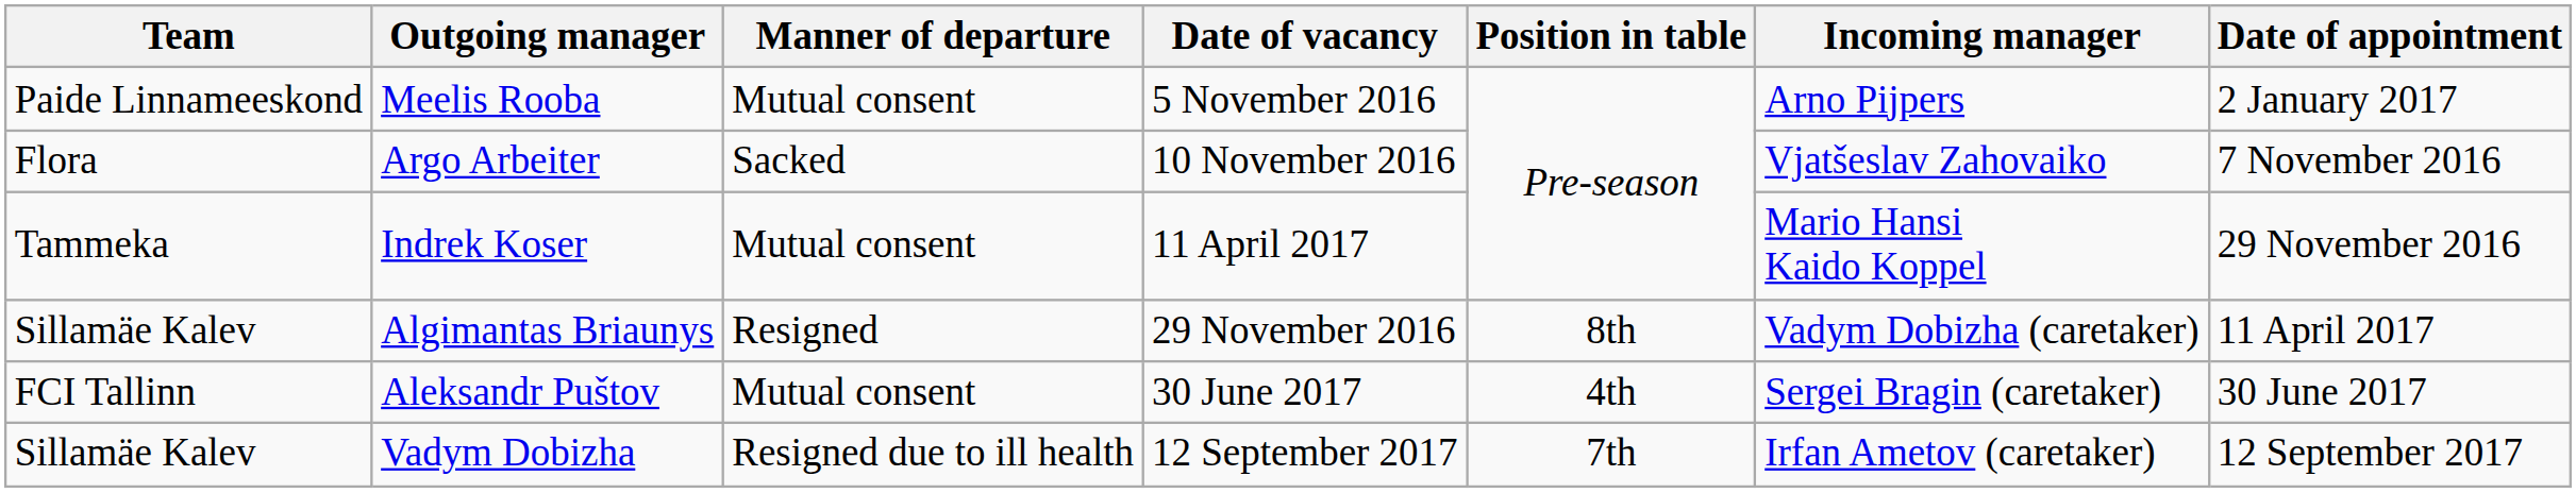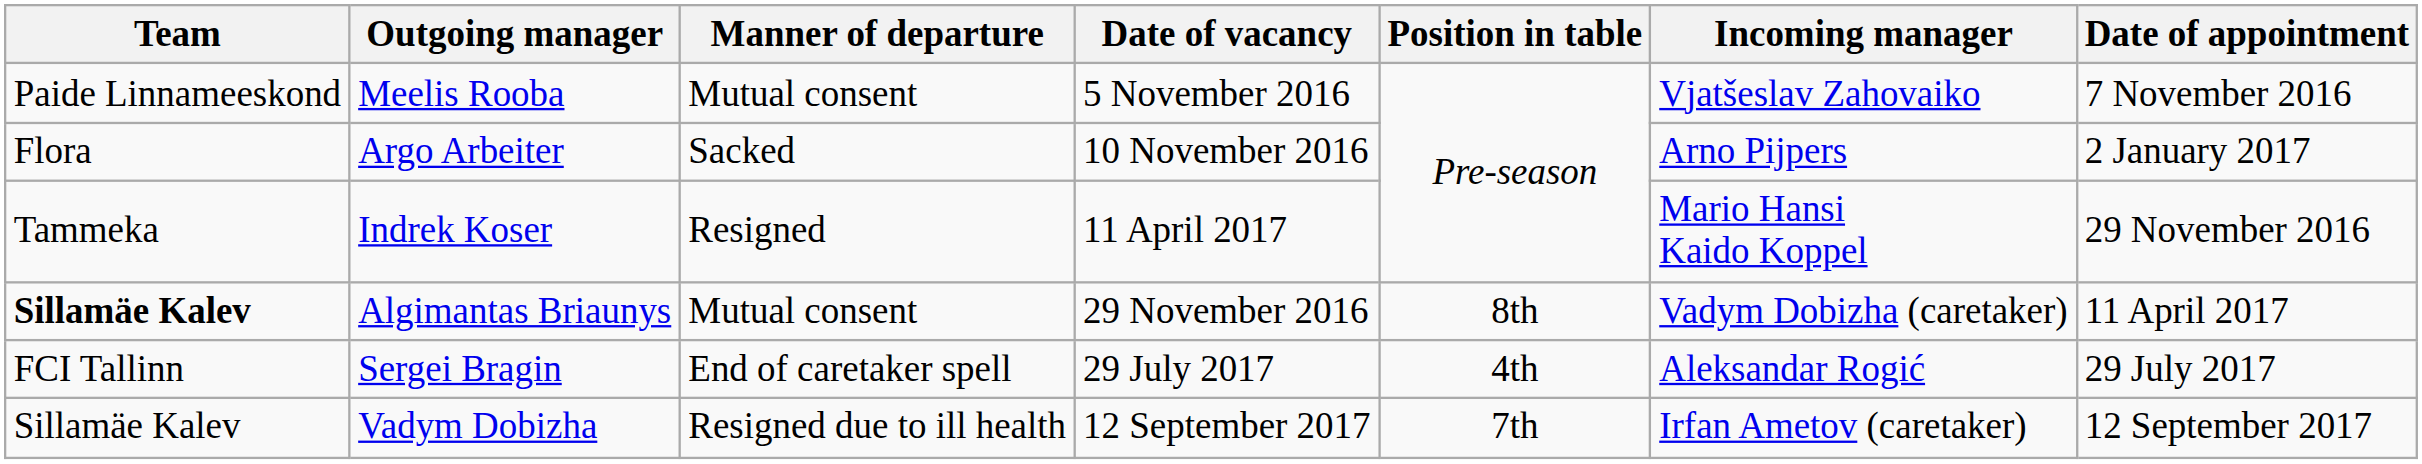 <table class="wikitable">
 <tr>
 <th>Team</th>
 <th>Outgoing manager</th>
 <th>Manner of departure</th>
 <th>Date of vacancy</th>
 <th>Position in table</th>
 <th>Incoming manager</th>
 <th>Date of appointment</th>
 </tr>
 <tr>
 <td>Paide Linnameeskond</td>
 <td> <a href='#'>Meelis Rooba</a></td>
 <td>Mutual consent</td>
 <td>5 November 2016</td>
 <td rowspan=3 align=center><em>Pre-season</em></td>
-<td> <a href='#'>Arno Pijpers</a></td>
-<td>2 January 2017</td>
+<td> <a href='#'>Vjatšeslav Zahovaiko</a></td>
+<td>7 November 2016</td>
 </tr>
 <tr>
 <td>Flora</td>
 <td> <a href='#'>Argo Arbeiter</a></td>
 <td>Sacked</td>
 <td>10 November 2016</td>
-<td> <a href='#'>Vjatšeslav Zahovaiko</a></td>
-<td>7 November 2016</td>
+<td> <a href='#'>Arno Pijpers</a></td>
+<td>2 January 2017</td>
 </tr>
 <tr>
 <td>Tammeka</td>
 <td> <a href='#'>Indrek Koser</a></td>
-<td>Mutual consent</td>
+<td>Resigned</td>
 <td>11 April 2017</td>
 <td> <a href='#'>Mario Hansi</a><br> <a href='#'>Kaido Koppel</a></td>
 <td>29 November 2016</td>
 </tr>
 <tr>
-<td>Sillamäe Kalev</td>
+<td><strong>Sillamäe Kalev</strong></td>
 <td> <a href='#'>Algimantas Briaunys</a></td>
-<td>Resigned</td>
+<td>Mutual consent</td>
 <td>29 November 2016</td>
 <td align=center>8th</td>
 <td> <a href='#'>Vadym Dobizha</a> (caretaker)</td>
 <td>11 April 2017</td>
 </tr>
 <tr>
 <td>FCI Tallinn</td>
-<td> <a href='#'>Aleksandr Puštov</a></td>
-<td>Mutual consent</td>
-<td>30 June 2017</td>
+<td> <a href='#'>Sergei Bragin</a></td>
+<td>End of caretaker spell</td>
+<td>29 July 2017</td>
 <td align=center>4th</td>
-<td> <a href='#'>Sergei Bragin</a> (caretaker)</td>
-<td>30 June 2017</td>
+<td> <a href='#'>Aleksandar Rogić</a></td>
+<td>29 July 2017</td>
 </tr>
 <tr>
 <td>Sillamäe Kalev</td>
 <td> <a href='#'>Vadym Dobizha</a></td>
 <td>Resigned due to ill health</td>
 <td>12 September 2017</td>
 <td align=center>7th</td>
 <td> <a href='#'>Irfan Ametov</a> (caretaker)</td>
 <td>12 September 2017</td>
 </tr>
 </table>
